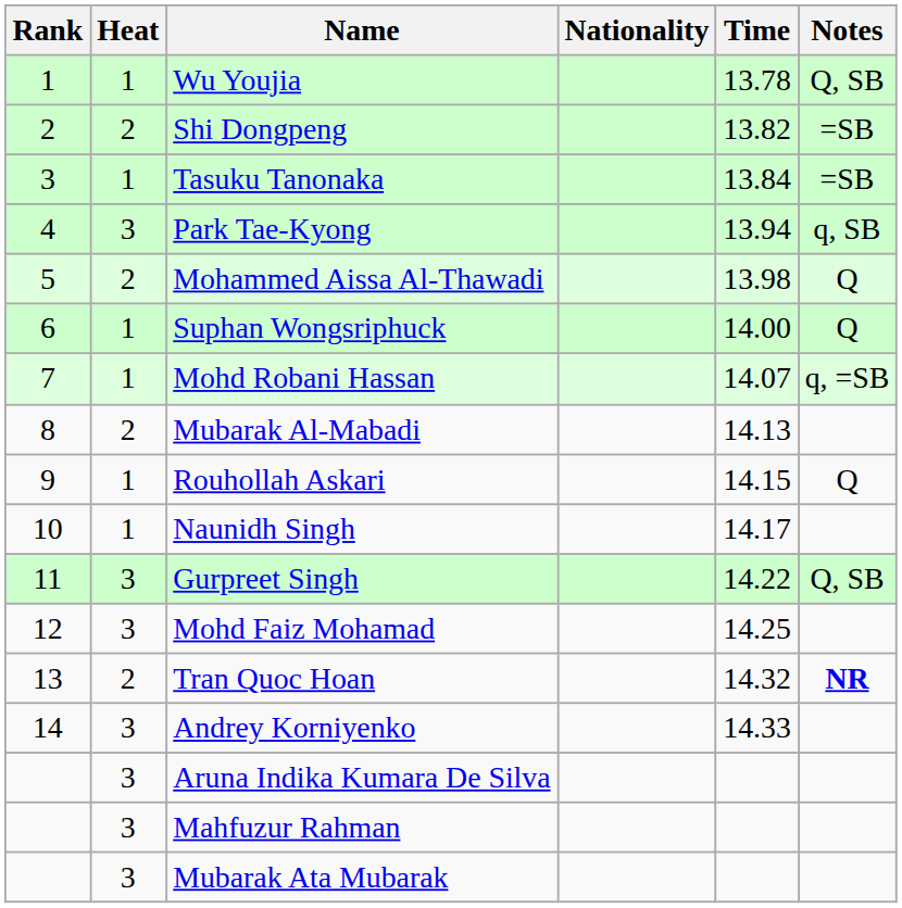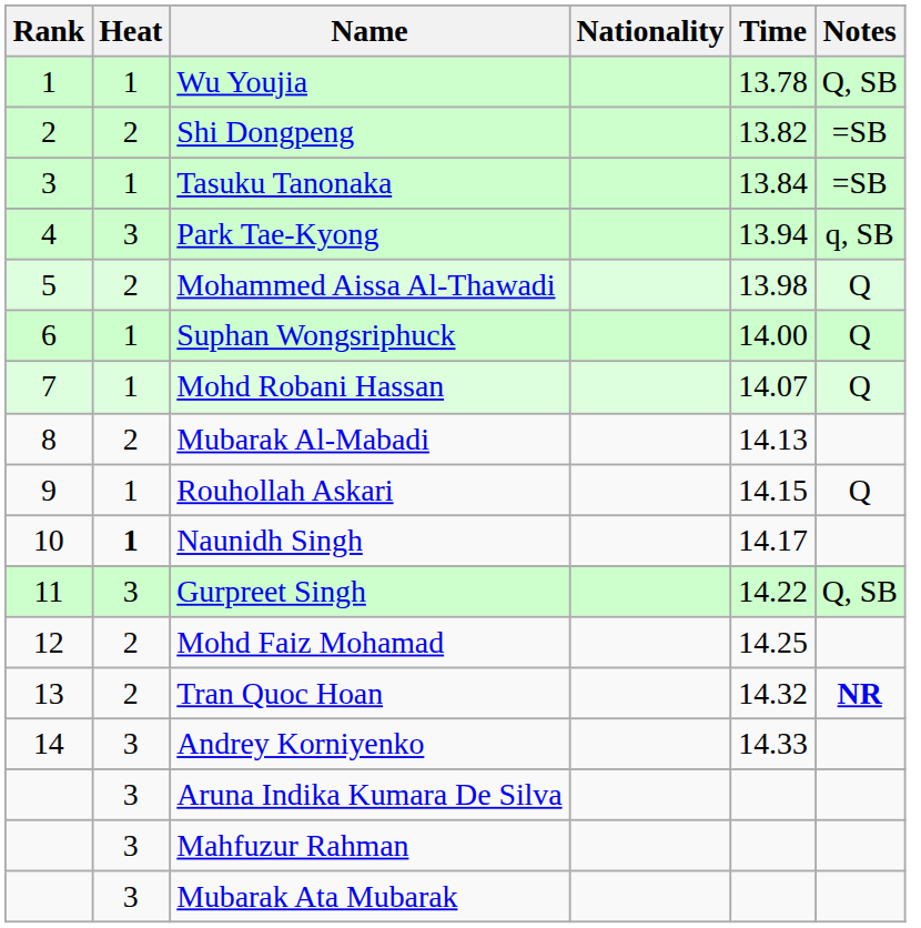 <table class="wikitable sortable" style="text-align:center; font-size:95%">
 <tr>
 <th>Rank</th>
 <th>Heat</th>
 <th>Name</th>
 <th>Nationality</th>
 <th>Time</th>
 <th>Notes</th>
 </tr>
 <tr bgcolor=ccffcc>
 <td>1</td>
 <td>1</td>
 <td align=left><a href='#'>Wu Youjia</a></td>
 <td align=left></td>
 <td>13.78</td>
 <td>Q, SB</td>
 </tr>
 <tr bgcolor=ccffcc>
 <td>2</td>
 <td>2</td>
 <td align=left><a href='#'>Shi Dongpeng</a></td>
 <td align=left></td>
 <td>13.82</td>
 <td>=SB</td>
 </tr>
 <tr bgcolor=ccffcc>
 <td>3</td>
 <td>1</td>
 <td align=left><a href='#'>Tasuku Tanonaka</a></td>
 <td align=left></td>
 <td>13.84</td>
 <td>=SB</td>
 </tr>
 <tr bgcolor=ccffcc>
 <td>4</td>
 <td>3</td>
 <td align=left><a href='#'>Park Tae-Kyong</a></td>
 <td align=left></td>
 <td>13.94</td>
 <td>q, SB</td>
 </tr>
 <tr bgcolor=ddffdd>
 <td>5</td>
 <td>2</td>
 <td align=left><a href='#'>Mohammed Aissa Al-Thawadi</a></td>
 <td align=left></td>
 <td>13.98</td>
 <td>Q</td>
 </tr>
 <tr bgcolor=ccffcc>
 <td>6</td>
 <td>1</td>
 <td align=left><a href='#'>Suphan Wongsriphuck</a></td>
 <td align=left></td>
 <td>14.00</td>
 <td>Q</td>
 </tr>
 <tr bgcolor=ddffdd>
 <td>7</td>
 <td>1</td>
 <td align=left><a href='#'>Mohd Robani Hassan</a></td>
 <td align=left></td>
 <td>14.07</td>
-<td>q, =SB</td>
+<td>Q</td>
 </tr>
 <tr>
 <td>8</td>
 <td>2</td>
 <td align=left><a href='#'>Mubarak Al-Mabadi</a></td>
 <td align=left></td>
 <td>14.13</td>
 <td></td>
 </tr>
 <tr>
 <td>9</td>
 <td>1</td>
 <td align=left><a href='#'>Rouhollah Askari</a></td>
 <td align=left></td>
 <td>14.15</td>
 <td>Q</td>
 </tr>
 <tr>
 <td>10</td>
-<td>1</td>
+<td><strong>1</strong></td>
 <td align=left><a href='#'>Naunidh Singh</a></td>
 <td align=left></td>
 <td>14.17</td>
 <td></td>
 </tr>
 <tr bgcolor=ccffcc>
 <td>11</td>
 <td>3</td>
 <td align=left><a href='#'>Gurpreet Singh</a></td>
 <td align=left></td>
 <td>14.22</td>
 <td>Q, SB</td>
 </tr>
 <tr>
 <td>12</td>
-<td>3</td>
+<td>2</td>
 <td align=left><a href='#'>Mohd Faiz Mohamad</a></td>
 <td align=left></td>
 <td>14.25</td>
 <td></td>
 </tr>
 <tr>
 <td>13</td>
 <td>2</td>
 <td align=left><a href='#'>Tran Quoc Hoan</a></td>
 <td align=left></td>
 <td>14.32</td>
 <td><strong><a href='#'>NR</a></strong></td>
 </tr>
 <tr>
 <td>14</td>
 <td>3</td>
 <td align=left><a href='#'>Andrey Korniyenko</a></td>
 <td align=left></td>
 <td>14.33</td>
 <td></td>
 </tr>
 <tr>
 <td></td>
 <td>3</td>
 <td align=left><a href='#'>Aruna Indika Kumara De Silva</a></td>
 <td align=left></td>
 <td></td>
 <td></td>
 </tr>
 <tr>
 <td></td>
 <td>3</td>
 <td align=left><a href='#'>Mahfuzur Rahman</a></td>
 <td align=left></td>
 <td></td>
 <td></td>
 </tr>
 <tr>
 <td></td>
 <td>3</td>
 <td align=left><a href='#'>Mubarak Ata Mubarak</a></td>
 <td align=left></td>
 <td></td>
 <td></td>
 </tr>
 </table>
